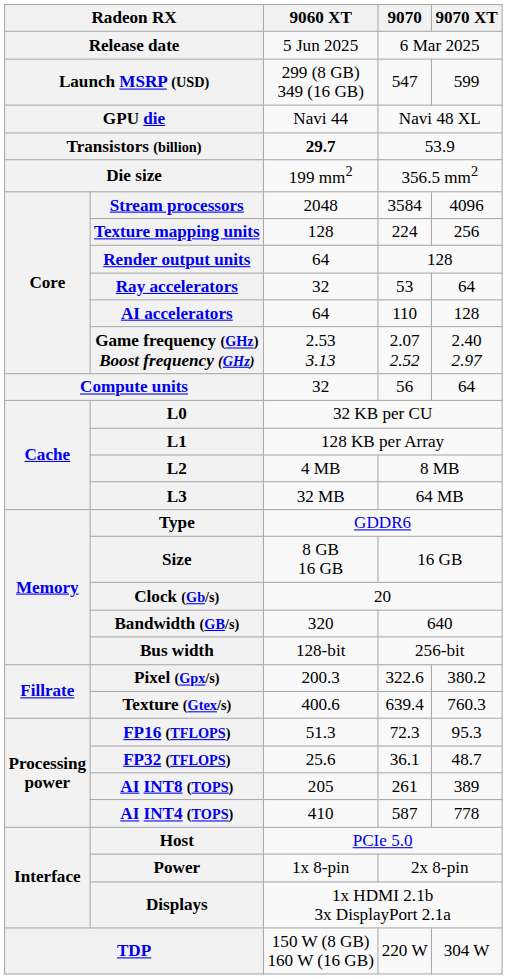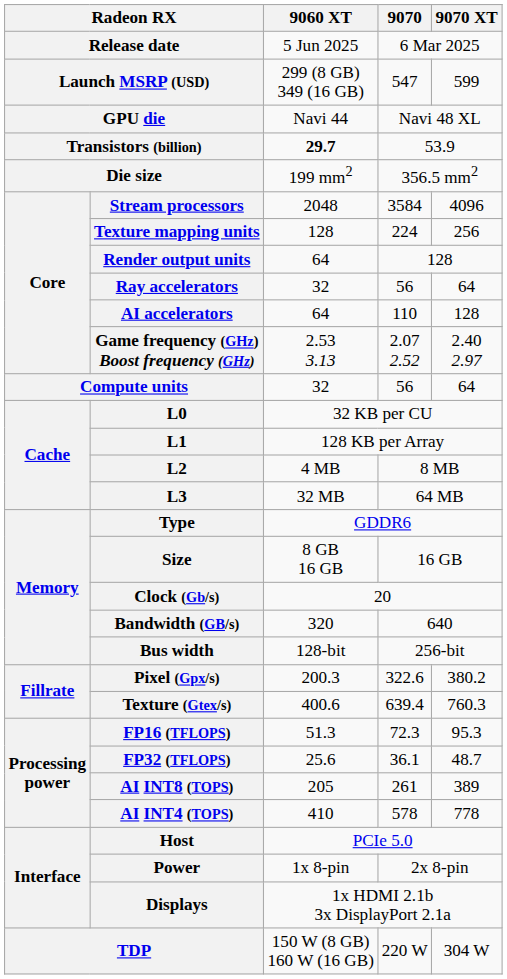 <table class="wikitable sticky-header" style="text-align:center; white-space:nowrap;">
 <tr>
 <th colspan="2">Radeon RX</th>
 <th>9060 XT</th>
 <th>9070</th>
 <th>9070 XT</th>
 </tr>
 <tr>
 <th colspan="2">Release date</th>
 <td>5 Jun 2025</td>
 <td colspan="2">6 Mar 2025</td>
 </tr>
 <tr>
 <th colspan="2">Launch <a href='#'>MSRP</a> <small>(USD)</small></th>
 <td>299 (8 GB)<br>349 (16 GB)</td>
 <td>547</td>
 <td>599</td>
 </tr>
 <tr>
 <th colspan="2">GPU <a href='#'>die</a></th>
 <td>Navi 44</td>
 <td colspan="2">Navi 48 XL</td>
 </tr>
 <tr>
 <th colspan="2">Transistors <small>(billion)</small></th>
 <td><strong>29.7</strong></td>
 <td colspan="2">53.9</td>
 </tr>
 <tr>
 <th colspan="2">Die size</th>
 <td>199 mm<sup>2</sup></td>
 <td colspan="2">356.5 mm<sup>2</sup></td>
 </tr>
 <tr>
 <th rowspan="6">Core</th>
 <th><a href='#'>Stream processors</a></th>
 <td>2048</td>
 <td>3584</td>
 <td>4096</td>
 </tr>
 <tr>
 <th><a href='#'>Texture mapping units</a></th>
 <td>128</td>
 <td>224</td>
 <td>256</td>
 </tr>
 <tr>
 <th><a href='#'>Render output units</a></th>
 <td>64</td>
 <td colspan="2">128</td>
 </tr>
 <tr>
 <th><a href='#'>Ray accelerators</a></th>
 <td>32</td>
-<td>53</td>
+<td>56</td>
 <td>64</td>
 </tr>
 <tr>
 <th><a href='#'>AI accelerators</a></th>
 <td>64</td>
 <td>110</td>
 <td>128</td>
 </tr>
 <tr>
 <th>Game frequency <small>(<a href='#'>GHz</a>)</small><br><em>Boost frequency <small>(<a href='#'>GHz</a>)</small></em></th>
 <td>2.53<br><em>3.13</em></td>
 <td>2.07<br><em>2.52</em></td>
 <td>2.40<br><em>2.97</em></td>
 </tr>
 <tr>
 <th colspan="2"><a href='#'>Compute units</a></th>
 <td>32</td>
 <td>56</td>
 <td>64</td>
 </tr>
 <tr>
 <th rowspan="4"><a href='#'>Cache</a></th>
 <th>L0</th>
 <td colspan="3">32 KB per CU</td>
 </tr>
 <tr>
 <th>L1</th>
 <td colspan="3">128 KB per Array</td>
 </tr>
 <tr>
 <th>L2</th>
 <td>4 MB</td>
 <td colspan="2">8 MB</td>
 </tr>
 <tr>
 <th>L3</th>
 <td>32 MB</td>
 <td colspan="2">64 MB</td>
 </tr>
 <tr>
 <th rowspan="5"><a href='#'>Memory</a></th>
 <th>Type</th>
 <td colspan="3"><a href='#'>GDDR6</a></td>
 </tr>
 <tr>
 <th>Size</th>
 <td>8 GB<br>16 GB</td>
 <td colspan="2">16 GB</td>
 </tr>
 <tr>
 <th>Clock <small>(<a href='#'>Gb</a>/s)</small></th>
 <td colspan="3">20</td>
 </tr>
 <tr>
 <th>Bandwidth <small>(<a href='#'>GB</a>/s)</small></th>
 <td>320</td>
 <td colspan="2">640</td>
 </tr>
 <tr>
 <th>Bus width</th>
 <td>128-bit</td>
 <td colspan="2">256-bit</td>
 </tr>
 <tr>
 <th rowspan="2"><a href='#'>Fillrate</a></th>
 <th>Pixel <small>(<a href='#'>Gpx</a>/s)</small></th>
 <td>200.3</td>
 <td>322.6</td>
 <td>380.2</td>
 </tr>
 <tr>
 <th>Texture <small>(<a href='#'>Gtex</a>/s)</small></th>
 <td>400.6</td>
 <td>639.4</td>
 <td>760.3</td>
 </tr>
 <tr>
 <th rowspan="4">Processing<br>power<br></th>
 <th><a href='#'>FP16</a> <small>(<a href='#'>TFLOPS</a>)</small></th>
 <td>51.3</td>
 <td>72.3</td>
 <td>95.3</td>
 </tr>
 <tr>
 <th><a href='#'>FP32</a> <small>(<a href='#'>TFLOPS</a>)</small></th>
 <td>25.6</td>
 <td>36.1</td>
 <td>48.7</td>
 </tr>
 <tr>
 <th><a href='#'>AI</a> <a href='#'>INT8</a> <small>(<a href='#'>TOPS</a>)</small></th>
 <td>205</td>
 <td>261</td>
 <td>389</td>
 </tr>
 <tr>
 <th><a href='#'>AI</a> <a href='#'>INT4</a> <small>(<a href='#'>TOPS</a>)</small></th>
 <td>410</td>
-<td>587</td>
+<td>578</td>
 <td>778</td>
 </tr>
 <tr>
 <th rowspan=3>Interface</th>
 <th>Host</th>
 <td colspan="3"><a href='#'>PCIe 5.0</a></td>
 </tr>
 <tr>
 <th>Power</th>
 <td>1x 8-pin</td>
 <td colspan="2">2x 8-pin</td>
 </tr>
 <tr>
 <th>Displays</th>
 <td colspan="3">1x HDMI 2.1b<br>3x DisplayPort 2.1a</td>
 </tr>
 <tr>
 <th colspan="2"><a href='#'>TDP</a></th>
 <td>150 W (8 GB)<br>160 W (16 GB)</td>
 <td>220 W</td>
 <td>304 W</td>
 </tr>
 </table>
